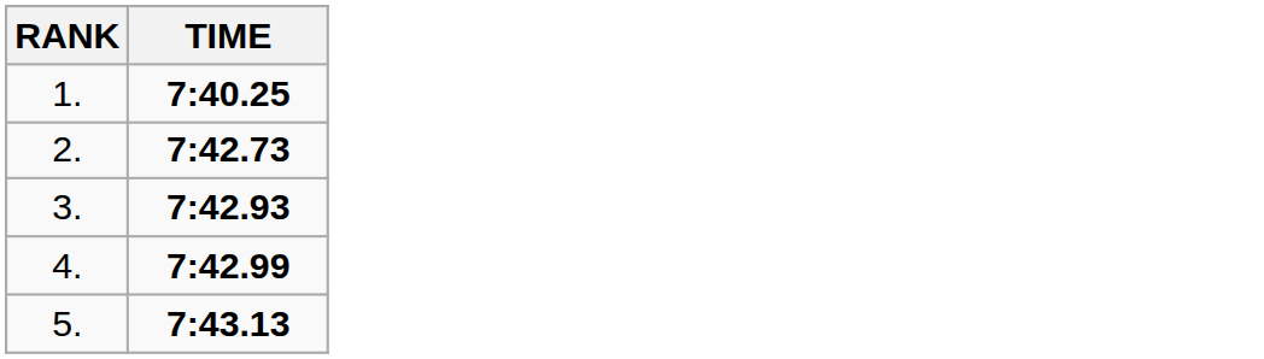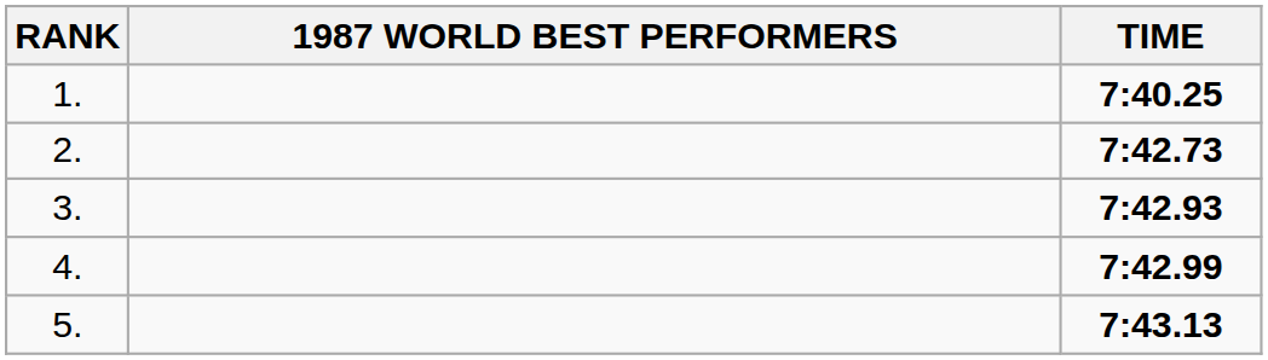 <table class="wikitable" style="border-collapse: collapse; font-size: 90%;">
 <tr>
 <th>RANK</th>
+<th align="center" style="width: 25em">1987 WORLD BEST PERFORMERS</th>
 <th align="center" style="width: 5em">TIME</th>
 </tr>
 <tr>
 <td align="center">1.</td>
+<td></td>
 <td align="center"><strong>7:40.25</strong></td>
 </tr>
 <tr>
 <td align="center">2.</td>
+<td></td>
 <td align="center"><strong>7:42.73</strong></td>
 </tr>
 <tr>
 <td align="center">3.</td>
+<td></td>
 <td align="center"><strong>7:42.93</strong></td>
 </tr>
 <tr>
 <td align="center">4.</td>
+<td></td>
 <td align="center"><strong>7:42.99</strong></td>
 </tr>
 <tr>
 <td align="center">5.</td>
+<td></td>
 <td align="center"><strong>7:43.13</strong></td>
 </tr>
 </table>
